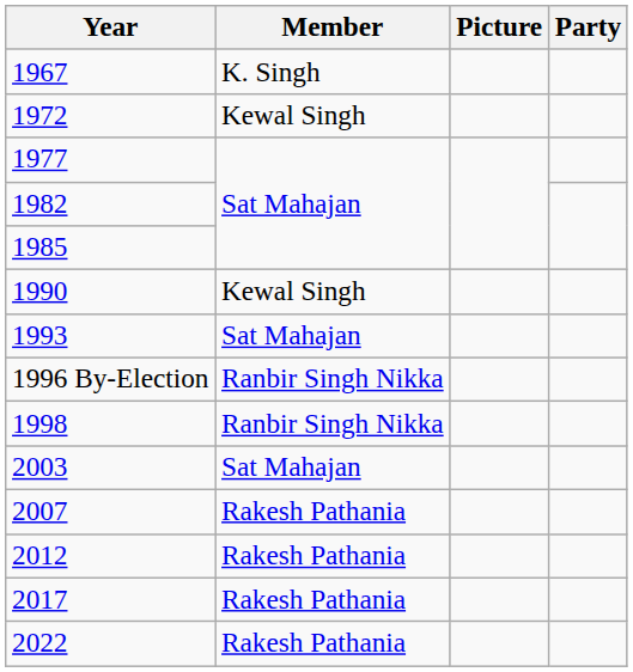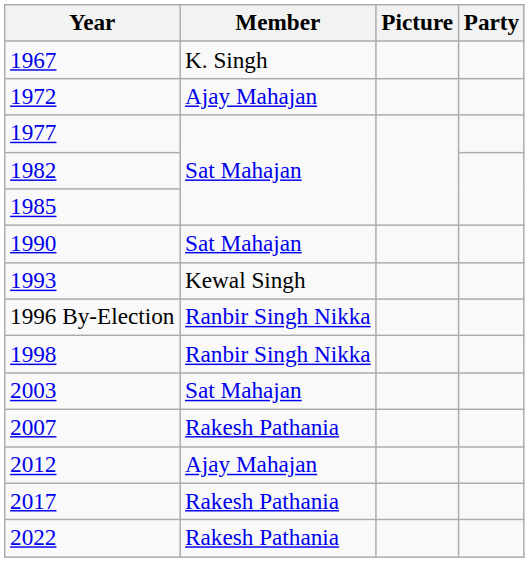 <table class="wikitable sortable">
 <tr>
 <th>Year</th>
 <th>Member</th>
 <th>Picture</th>
 <th colspan="2">Party</th>
 </tr>
 <tr>
 <td><a href='#'>1967</a></td>
 <td>K. Singh</td>
 <td></td>
 <td></td>
 </tr>
 <tr>
 <td><a href='#'>1972</a></td>
-<td>Kewal Singh</td>
+<td><a href='#'>Ajay Mahajan</a></td>
 <td></td>
 <td></td>
 </tr>
 <tr>
 <td><a href='#'>1977</a></td>
 <td rowspan=3><a href='#'>Sat Mahajan</a></td>
 <td rowspan=3></td>
 <td></td>
 </tr>
 <tr>
 <td><a href='#'>1982</a></td>
 </tr>
 <tr>
 <td><a href='#'>1985</a></td>
 </tr>
 <tr>
 <td><a href='#'>1990</a></td>
-<td>Kewal Singh</td>
+<td><a href='#'>Sat Mahajan</a></td>
 <td></td>
 <td></td>
 </tr>
 <tr>
 <td><a href='#'>1993</a></td>
-<td><a href='#'>Sat Mahajan</a></td>
+<td>Kewal Singh</td>
 <td></td>
 <td></td>
 </tr>
 <tr>
 <td>1996 By-Election</td>
 <td><a href='#'>Ranbir Singh Nikka</a></td>
 <td></td>
 <td></td>
 </tr>
 <tr>
 <td><a href='#'>1998</a></td>
 <td><a href='#'>Ranbir Singh Nikka</a></td>
 <td></td>
 <td></td>
 </tr>
 <tr>
 <td><a href='#'>2003</a></td>
 <td><a href='#'>Sat Mahajan</a></td>
 <td></td>
 <td></td>
 </tr>
 <tr>
 <td><a href='#'>2007</a></td>
 <td><a href='#'>Rakesh Pathania</a></td>
 <td></td>
 <td></td>
 </tr>
 <tr>
 <td><a href='#'>2012</a></td>
-<td><a href='#'>Rakesh Pathania</a></td>
+<td><a href='#'>Ajay Mahajan</a></td>
 <td></td>
 <td></td>
 </tr>
 <tr>
 <td><a href='#'>2017</a></td>
 <td><a href='#'>Rakesh Pathania</a></td>
 <td></td>
 <td></td>
 </tr>
 <tr>
 <td><a href='#'>2022</a></td>
 <td><a href='#'>Rakesh Pathania</a></td>
 <td></td>
 </tr>
 </table>
